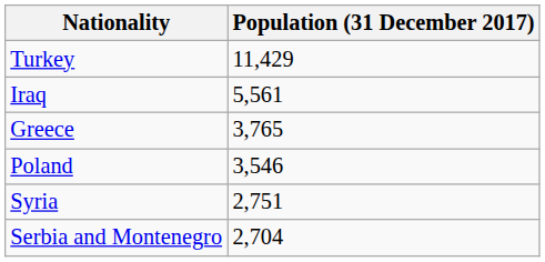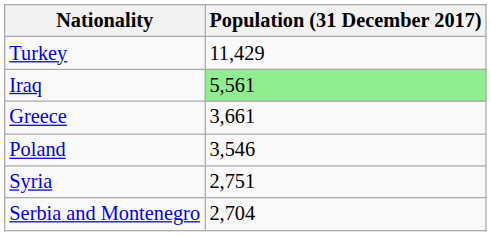 <table class="wikitable">
 <tr>
 <th>Nationality</th>
 <th>Population (31 December 2017)</th>
 </tr>
 <tr>
 <td><a href='#'>Turkey</a></td>
 <td>11,429</td>
 </tr>
 <tr>
 <td><a href='#'>Iraq</a></td>
-<td>5,561</td>
+<td style="background: lightgreen;">5,561</td>
 </tr>
 <tr>
 <td><a href='#'>Greece</a></td>
-<td>3,765</td>
+<td>3,661</td>
 </tr>
 <tr>
 <td><a href='#'>Poland</a></td>
 <td>3,546</td>
 </tr>
 <tr>
 <td><a href='#'>Syria</a></td>
 <td>2,751</td>
 </tr>
 <tr>
 <td><a href='#'>Serbia and Montenegro</a></td>
 <td>2,704</td>
 </tr>
 </table>
